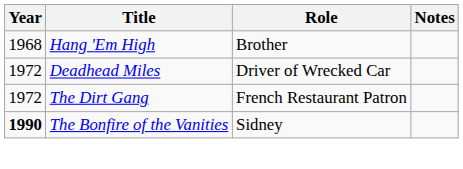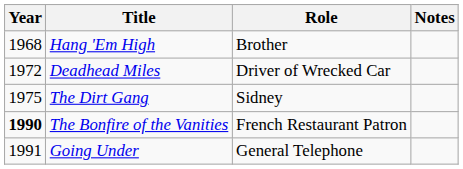 <table class="wikitable">
 <tr>
 <th>Year</th>
 <th>Title</th>
 <th>Role</th>
 <th>Notes</th>
 </tr>
 <tr>
 <td>1968</td>
 <td><em><a href='#'>Hang 'Em High</a></em></td>
 <td>Brother</td>
 <td></td>
 </tr>
 <tr>
 <td>1972</td>
 <td><em><a href='#'>Deadhead Miles</a></em></td>
 <td>Driver of Wrecked Car</td>
 <td></td>
 </tr>
 <tr>
-<td>1972</td>
+<td>1975</td>
 <td><em><a href='#'>The Dirt Gang</a></em></td>
-<td>French Restaurant Patron</td>
+<td>Sidney</td>
 <td></td>
 </tr>
 <tr>
 <td><strong>1990</strong></td>
 <td><em><a href='#'>The Bonfire of the Vanities</a></em></td>
-<td>Sidney</td>
+<td>French Restaurant Patron</td>
+<td></td>
+</tr>
+<tr>
+<td>1991</td>
+<td><em><a href='#'>Going Under</a></em></td>
+<td>General Telephone</td>
 <td></td>
 </tr>
 </table>
